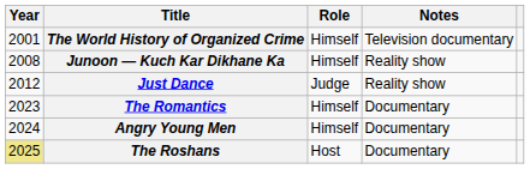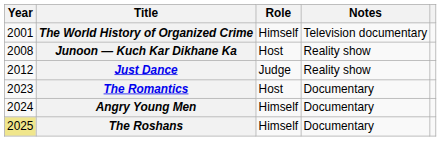 <table class="wikitable plainrowheaders sortable" style="text-align: margin;">
 <tr>
 <th scope="col">Year</th>
 <th scope="col">Title</th>
 <th scope="col">Role</th>
 <th scope="col" class="unsortable">Notes</th>
 <th scope="col" class="unsortable"></th>
 </tr>
 <tr>
 <td>2001</td>
 <th scope="row"><em>The World History of Organized Crime</em></th>
 <td>Himself</td>
 <td>Television documentary</td>
 <td style="text-align: center;"></td>
 </tr>
 <tr>
 <td>2008</td>
 <th scope="row"><em>Junoon — Kuch Kar Dikhane Ka</em></th>
-<td>Himself</td>
+<td>Host</td>
 <td>Reality show</td>
 <td style="text-align: center;"></td>
 </tr>
 <tr>
 <td>2012</td>
 <th scope="row"><em><a href='#'>Just Dance</a></em></th>
 <td>Judge</td>
 <td>Reality show</td>
 <td style="text-align: center;"></td>
 </tr>
 <tr>
 <td>2023</td>
 <th scope="row"><em><a href='#'>The Romantics</a></em></th>
-<td>Himself</td>
+<td>Host</td>
 <td>Documentary</td>
 <td style="text-align: center;"></td>
 </tr>
 <tr>
 <td>2024</td>
 <th scope="row"><em>Angry Young Men</em></th>
 <td>Himself</td>
 <td>Documentary</td>
 <td style="text-align: center;"></td>
 </tr>
 <tr>
 <td style="background: khaki;">2025</td>
 <th scope="row"><em>The Roshans</em></th>
-<td>Host</td>
+<td>Himself</td>
 <td>Documentary</td>
 <td style="text-align: center;"></td>
 </tr>
 </table>
